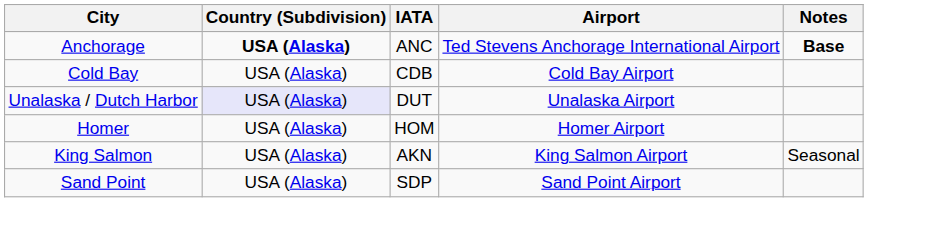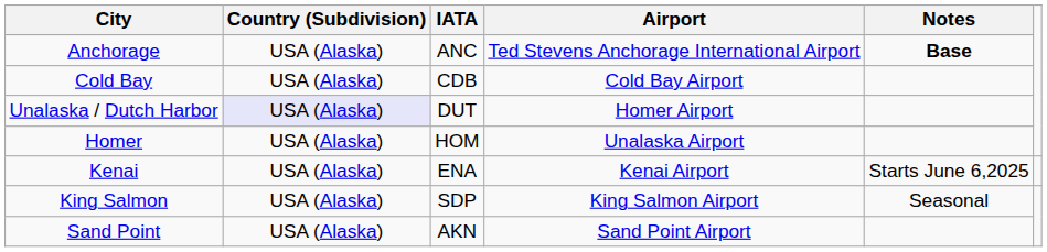 <table class="wikitable sortable" style="text-align: center;">
 <tr>
 <th>City</th>
 <th>Country (Subdivision)</th>
 <th>IATA</th>
 <th>Airport</th>
 <th>Notes</th>
 </tr>
 <tr>
 <td><a href='#'>Anchorage</a></td>
-<td><strong>USA (<a href='#'>Alaska</a>)</strong></td>
+<td>USA (<a href='#'>Alaska</a>)</td>
 <td>ANC</td>
 <td><a href='#'>Ted Stevens Anchorage International Airport</a></td>
 <td><strong>Base</strong></td>
 </tr>
 <tr>
 <td><a href='#'>Cold Bay</a></td>
 <td>USA (<a href='#'>Alaska</a>)</td>
 <td>CDB</td>
 <td><a href='#'>Cold Bay Airport</a></td>
 <td></td>
 </tr>
 <tr>
 <td><a href='#'>Unalaska</a> / <a href='#'>Dutch Harbor</a></td>
 <td style="background: lavender;">USA (<a href='#'>Alaska</a>)</td>
 <td>DUT</td>
-<td><a href='#'>Unalaska Airport</a></td>
+<td><a href='#'>Homer Airport</a></td>
 <td></td>
 </tr>
 <tr>
 <td><a href='#'>Homer</a></td>
 <td>USA (<a href='#'>Alaska</a>)</td>
 <td>HOM</td>
-<td><a href='#'>Homer Airport</a></td>
+<td><a href='#'>Unalaska Airport</a></td>
+<td></td>
+</tr>
+<tr>
+<td><a href='#'>Kenai</a></td>
+<td>USA (<a href='#'>Alaska</a>)</td>
+<td>ENA</td>
+<td><a href='#'>Kenai Airport</a></td>
+<td>Starts June 6,2025</td>
 <td></td>
 </tr>
 <tr>
 <td><a href='#'>King Salmon</a></td>
 <td>USA (<a href='#'>Alaska</a>)</td>
-<td>AKN</td>
+<td>SDP</td>
 <td><a href='#'>King Salmon Airport</a></td>
 <td>Seasonal</td>
 </tr>
 <tr>
 <td><a href='#'>Sand Point</a></td>
 <td>USA (<a href='#'>Alaska</a>)</td>
-<td>SDP</td>
+<td>AKN</td>
 <td><a href='#'>Sand Point Airport</a></td>
 <td></td>
 </tr>
 </table>
